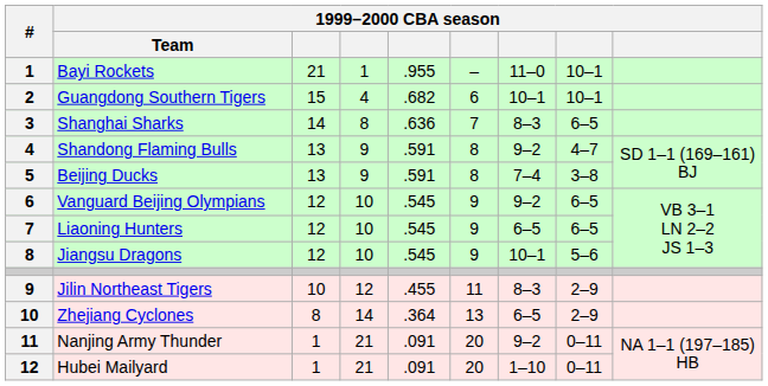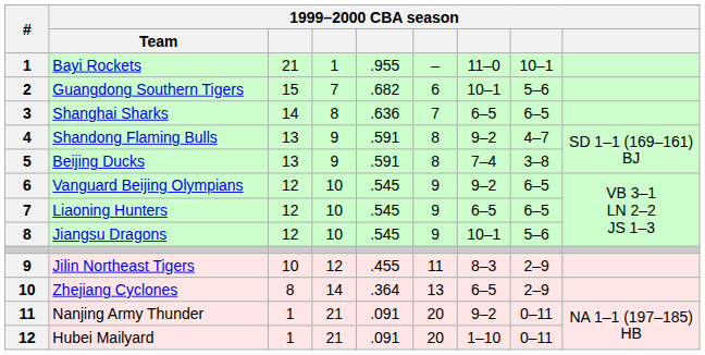 <table class="wikitable" width="55%" style="font-size:95%;">
 <tr>
 <th width="3%" rowspan=2>#</th>
 <th colspan="8" style="text-align:center;">1999–2000 CBA season</th>
 </tr>
 <tr style="text-align:center;">
 <th width="16%">Team</th>
 <th width="3%"></th>
 <th width="3%"></th>
 <th width="3%"></th>
 <th width="3%"></th>
 <th width="3%"></th>
 <th width="3%"></th>
 <th width="10%"></th>
 </tr>
 <tr style="text-align:center;background: #ccffcc;">
 <th>1</th>
 <td style="text-align:left;"><a href='#'>Bayi Rockets</a></td>
 <td>21</td>
 <td>1</td>
 <td>.955</td>
 <td>–</td>
 <td>11–0</td>
 <td>10–1</td>
 <td></td>
 </tr>
 <tr style="text-align:center;background: #ccffcc;">
 <th>2</th>
 <td style="text-align:left;"><a href='#'>Guangdong Southern Tigers</a></td>
 <td>15</td>
-<td>4</td>
+<td>7</td>
 <td>.682</td>
 <td>6</td>
 <td>10–1</td>
-<td>10–1</td>
+<td>5–6</td>
 <td></td>
 </tr>
 <tr style="text-align:center;background: #ccffcc;">
 <th>3</th>
 <td style="text-align:left;"><a href='#'>Shanghai Sharks</a></td>
 <td>14</td>
 <td>8</td>
 <td>.636</td>
 <td>7</td>
-<td>8–3</td>
+<td>6–5</td>
 <td>6–5</td>
 <td></td>
 </tr>
 <tr style="text-align:center;background: #ccffcc;">
 <th>4</th>
 <td style="text-align:left;"><a href='#'>Shandong Flaming Bulls</a></td>
 <td>13</td>
 <td>9</td>
 <td>.591</td>
 <td>8</td>
 <td>9–2</td>
 <td>4–7</td>
 <td rowspan=2>SD 1–1 (169–161) BJ</td>
 </tr>
 <tr style="text-align:center;background: #ccffcc;">
 <th>5</th>
 <td style="text-align:left;"><a href='#'>Beijing Ducks</a></td>
 <td>13</td>
 <td>9</td>
 <td>.591</td>
 <td>8</td>
 <td>7–4</td>
 <td>3–8</td>
 </tr>
 <tr style="text-align:center;background: #ccffcc;">
 <th>6</th>
 <td style="text-align:left;"><a href='#'>Vanguard Beijing Olympians</a></td>
 <td>12</td>
 <td>10</td>
 <td>.545</td>
 <td>9</td>
 <td>9–2</td>
 <td>6–5</td>
 <td rowspan=3>VB 3–1<br>LN 2–2<br>JS 1–3</td>
 </tr>
 <tr style="text-align:center;background: #ccffcc;">
 <th>7</th>
 <td style="text-align:left;"><a href='#'>Liaoning Hunters</a></td>
 <td>12</td>
 <td>10</td>
 <td>.545</td>
 <td>9</td>
 <td>6–5</td>
 <td>6–5</td>
 </tr>
 <tr style="text-align:center;background: #ccffcc;">
 <th>8</th>
 <td style="text-align:left;"><a href='#'>Jiangsu Dragons</a></td>
 <td>12</td>
 <td>10</td>
 <td>.545</td>
 <td>9</td>
 <td>10–1</td>
 <td>5–6</td>
 </tr>
 <tr style="background-color:#cccccc;">
 <td></td>
 <td></td>
 <td></td>
 <td></td>
 <td></td>
 <td></td>
 <td></td>
 <td></td>
 <td></td>
 </tr>
 <tr style="text-align:center;background: #FFE6E6;">
 <th>9</th>
 <td style="text-align:left;"><a href='#'>Jilin Northeast Tigers</a></td>
 <td>10</td>
 <td>12</td>
 <td>.455</td>
 <td>11</td>
 <td>8–3</td>
 <td>2–9</td>
 <td></td>
 </tr>
 <tr style="text-align:center;background: #FFE6E6;">
 <th>10</th>
 <td style="text-align:left;"><a href='#'>Zhejiang Cyclones</a></td>
 <td>8</td>
 <td>14</td>
 <td>.364</td>
 <td>13</td>
 <td>6–5</td>
 <td>2–9</td>
 <td></td>
 </tr>
 <tr style="text-align:center;background: #FFE6E6;">
 <th>11</th>
 <td style="text-align:left;">Nanjing Army Thunder</td>
 <td>1</td>
 <td>21</td>
 <td>.091</td>
 <td>20</td>
 <td>9–2</td>
 <td>0–11</td>
 <td rowspan=2>NA 1–1 (197–185) HB</td>
 </tr>
 <tr style="text-align:center;background: #FFE6E6;">
 <th>12</th>
 <td style="text-align:left;">Hubei Mailyard</td>
 <td>1</td>
 <td>21</td>
 <td>.091</td>
 <td>20</td>
 <td>1–10</td>
 <td>0–11</td>
 </tr>
 </table>
